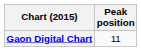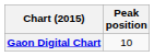 <table class="wikitable plainrowheaders sortable" style="text-align:center;" border="1">
 <tr>
 <th scope="col">Chart (2015)</th>
 <th scope="col">Peak<br>position</th>
 </tr>
 <tr>
 <th scope="row"><a href='#'>Gaon Digital Chart</a></th>
-<td>11</td>
+<td>10</td>
 </tr>
 </table>
